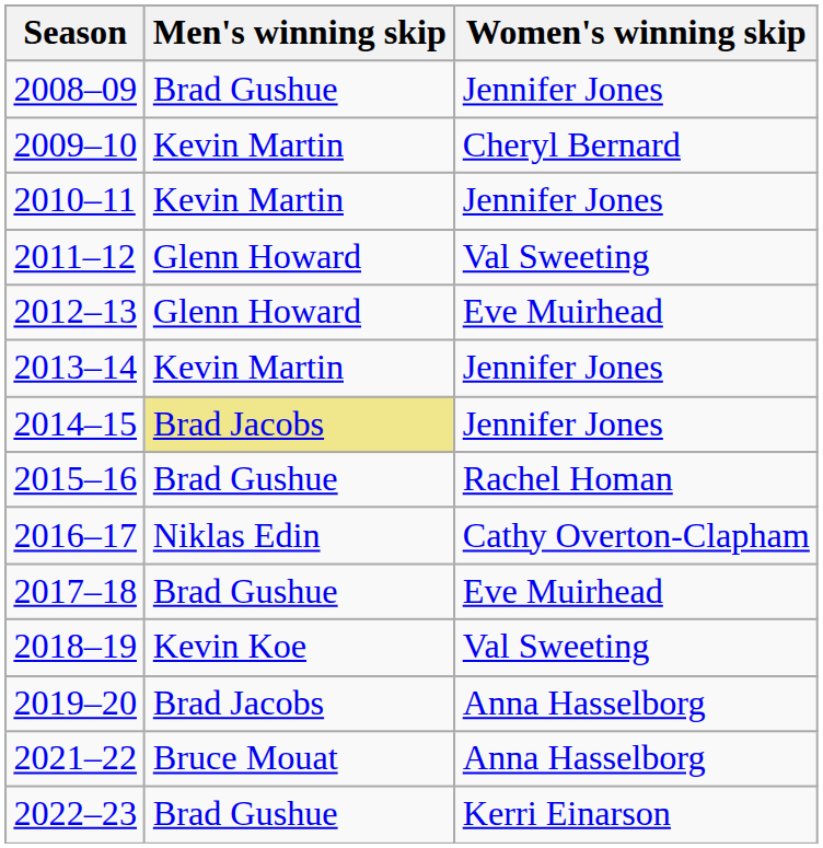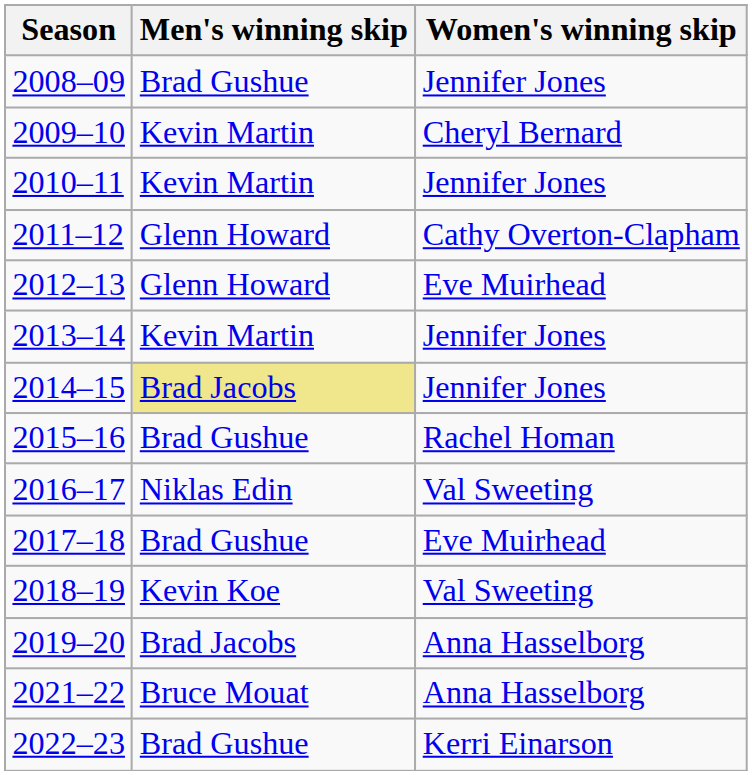 <table class="wikitable">
 <tr>
 <th>Season</th>
 <th>Men's winning skip</th>
 <th>Women's winning skip</th>
 </tr>
 <tr>
 <td><a href='#'>2008–09</a></td>
 <td> <a href='#'>Brad Gushue</a></td>
 <td> <a href='#'>Jennifer Jones</a></td>
 </tr>
 <tr>
 <td><a href='#'>2009–10</a></td>
 <td> <a href='#'>Kevin Martin</a></td>
 <td> <a href='#'>Cheryl Bernard</a></td>
 </tr>
 <tr>
 <td><a href='#'>2010–11</a></td>
 <td> <a href='#'>Kevin Martin</a></td>
 <td> <a href='#'>Jennifer Jones</a></td>
 </tr>
 <tr>
 <td><a href='#'>2011–12</a></td>
 <td> <a href='#'>Glenn Howard</a></td>
-<td> <a href='#'>Val Sweeting</a></td>
+<td> <a href='#'>Cathy Overton-Clapham</a></td>
 </tr>
 <tr>
 <td><a href='#'>2012–13</a></td>
 <td> <a href='#'>Glenn Howard</a></td>
 <td> <a href='#'>Eve Muirhead</a></td>
 </tr>
 <tr>
 <td><a href='#'>2013–14</a></td>
 <td> <a href='#'>Kevin Martin</a></td>
 <td> <a href='#'>Jennifer Jones</a></td>
 </tr>
 <tr>
 <td><a href='#'>2014–15</a></td>
 <td style="background: khaki;"> <a href='#'>Brad Jacobs</a></td>
 <td> <a href='#'>Jennifer Jones</a></td>
 </tr>
 <tr>
 <td><a href='#'>2015–16</a></td>
 <td> <a href='#'>Brad Gushue</a></td>
 <td> <a href='#'>Rachel Homan</a></td>
 </tr>
 <tr>
 <td><a href='#'>2016–17</a></td>
 <td> <a href='#'>Niklas Edin</a></td>
-<td> <a href='#'>Cathy Overton-Clapham</a></td>
+<td> <a href='#'>Val Sweeting</a></td>
 </tr>
 <tr>
 <td><a href='#'>2017–18</a></td>
 <td> <a href='#'>Brad Gushue</a></td>
 <td> <a href='#'>Eve Muirhead</a></td>
 </tr>
 <tr>
 <td><a href='#'>2018–19</a></td>
 <td> <a href='#'>Kevin Koe</a></td>
 <td> <a href='#'>Val Sweeting</a></td>
 </tr>
 <tr>
 <td><a href='#'>2019–20</a></td>
 <td> <a href='#'>Brad Jacobs</a></td>
 <td> <a href='#'>Anna Hasselborg</a></td>
 </tr>
 <tr>
 <td><a href='#'>2021–22</a></td>
 <td> <a href='#'>Bruce Mouat</a></td>
 <td> <a href='#'>Anna Hasselborg</a></td>
 </tr>
 <tr>
 <td><a href='#'>2022–23</a></td>
 <td> <a href='#'>Brad Gushue</a></td>
 <td> <a href='#'>Kerri Einarson</a></td>
 </tr>
 </table>
